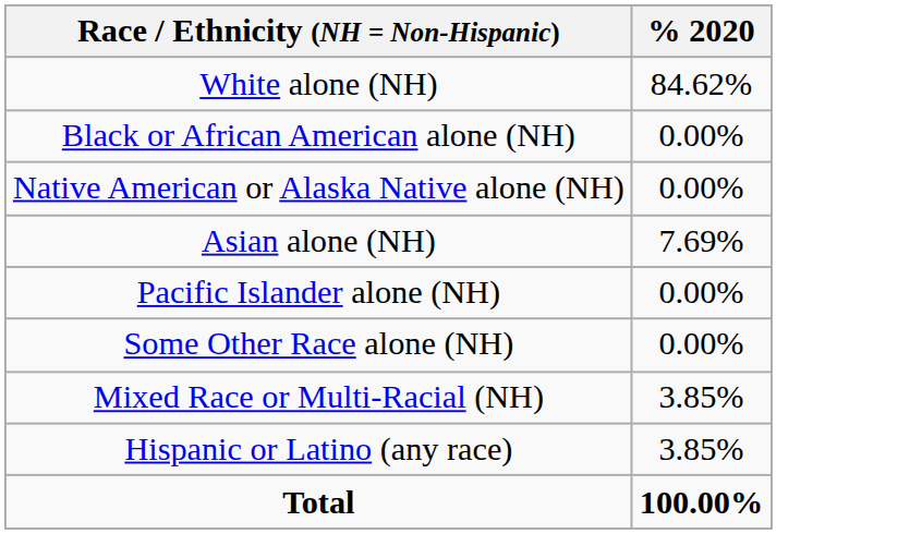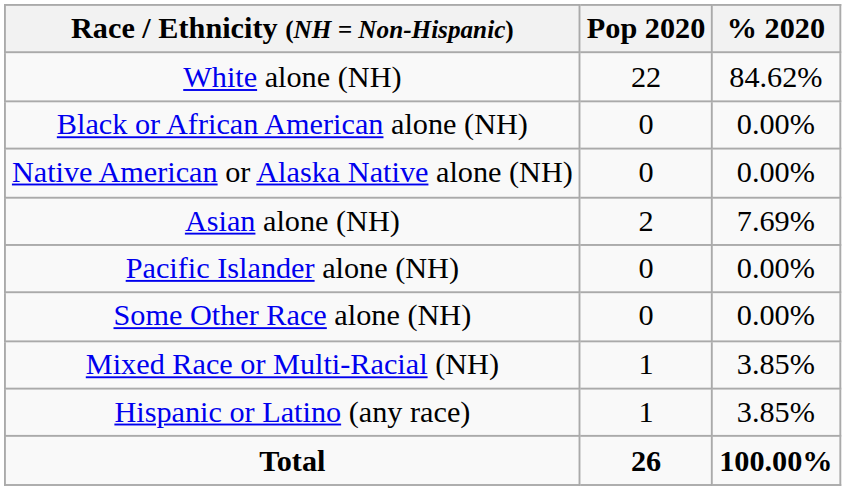 <table class="wikitable" style="text-align:center;">
 <tr>
 <th>Race / Ethnicity <small>(<em>NH = Non-Hispanic</em>)</small></th>
+<th>Pop 2020</th>
 <th>% 2020</th>
 </tr>
 <tr>
 <td><a href='#'>White</a> alone (NH)</td>
+<td>22</td>
 <td>84.62%</td>
 </tr>
 <tr>
 <td><a href='#'>Black or African American</a> alone (NH)</td>
+<td>0</td>
 <td>0.00%</td>
 </tr>
 <tr>
 <td><a href='#'>Native American</a> or <a href='#'>Alaska Native</a> alone (NH)</td>
+<td>0</td>
 <td>0.00%</td>
 </tr>
 <tr>
 <td><a href='#'>Asian</a> alone (NH)</td>
+<td>2</td>
 <td>7.69%</td>
 </tr>
 <tr>
 <td><a href='#'>Pacific Islander</a> alone (NH)</td>
+<td>0</td>
 <td>0.00%</td>
 </tr>
 <tr>
 <td><a href='#'>Some Other Race</a> alone (NH)</td>
+<td>0</td>
 <td>0.00%</td>
 </tr>
 <tr>
 <td><a href='#'>Mixed Race or Multi-Racial</a> (NH)</td>
+<td>1</td>
 <td>3.85%</td>
 </tr>
 <tr>
 <td><a href='#'>Hispanic or Latino</a> (any race)</td>
+<td>1</td>
 <td>3.85%</td>
 </tr>
 <tr>
 <td><strong>Total</strong></td>
+<td><strong>26</strong></td>
 <td><strong>100.00%</strong></td>
 </tr>
 </table>
